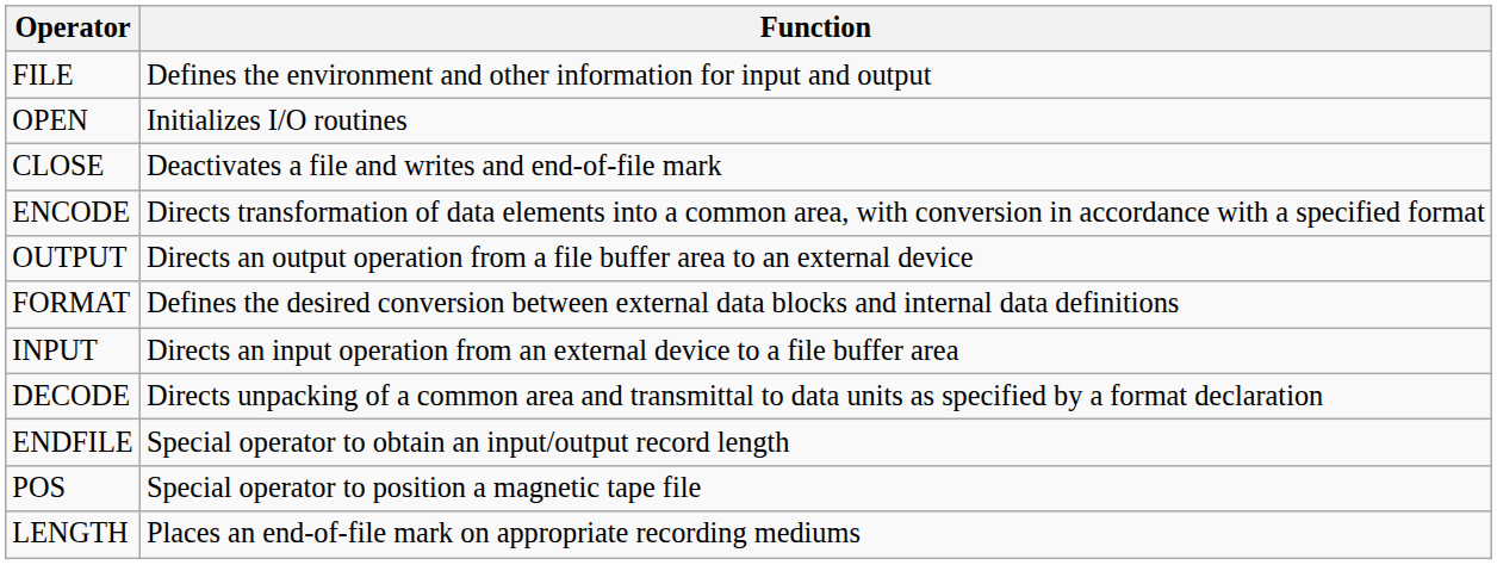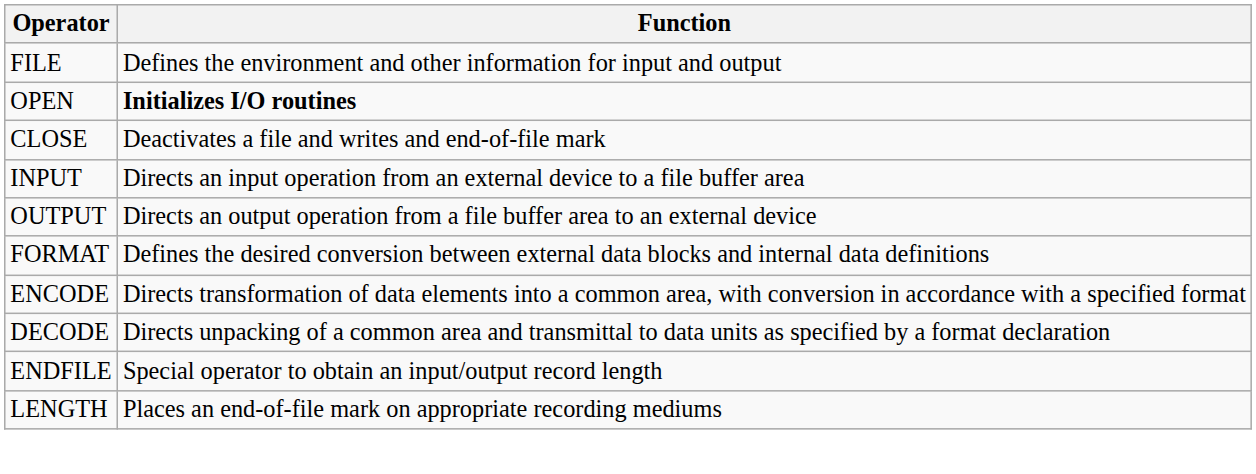 <table class="wikitable">
 <tr>
 <th>Operator</th>
 <th>Function</th>
 </tr>
 <tr>
 <td>FILE</td>
 <td>Defines the environment and other information for input and output</td>
 </tr>
 <tr>
 <td>OPEN</td>
-<td>Initializes I/O routines</td>
+<td><strong>Initializes I/O routines</strong></td>
 </tr>
 <tr>
 <td>CLOSE</td>
 <td>Deactivates a file and writes and end-of-file mark</td>
 </tr>
 <tr>
-<td>ENCODE</td>
-<td>Directs transformation of data elements into a common area, with conversion in accordance with a specified format</td>
+<td>INPUT</td>
+<td>Directs an input operation from an external device to a file buffer area</td>
 </tr>
 <tr>
 <td>OUTPUT</td>
 <td>Directs an output operation from a file buffer area to an external device</td>
 </tr>
 <tr>
 <td>FORMAT</td>
 <td>Defines the desired conversion between external data blocks and internal data definitions</td>
 </tr>
 <tr>
-<td>INPUT</td>
-<td>Directs an input operation from an external device to a file buffer area</td>
+<td>ENCODE</td>
+<td>Directs transformation of data elements into a common area, with conversion in accordance with a specified format</td>
 </tr>
 <tr>
 <td>DECODE</td>
 <td>Directs unpacking of a common area and transmittal to data units as specified by a format declaration</td>
 </tr>
 <tr>
 <td>ENDFILE</td>
 <td>Special operator to obtain an input/output record length</td>
 </tr>
 <tr>
-<td>POS</td>
-<td>Special operator to position a magnetic tape file</td>
-</tr>
-<tr>
 <td>LENGTH</td>
 <td>Places an end-of-file mark on appropriate recording mediums</td>
 </tr>
 </table>
